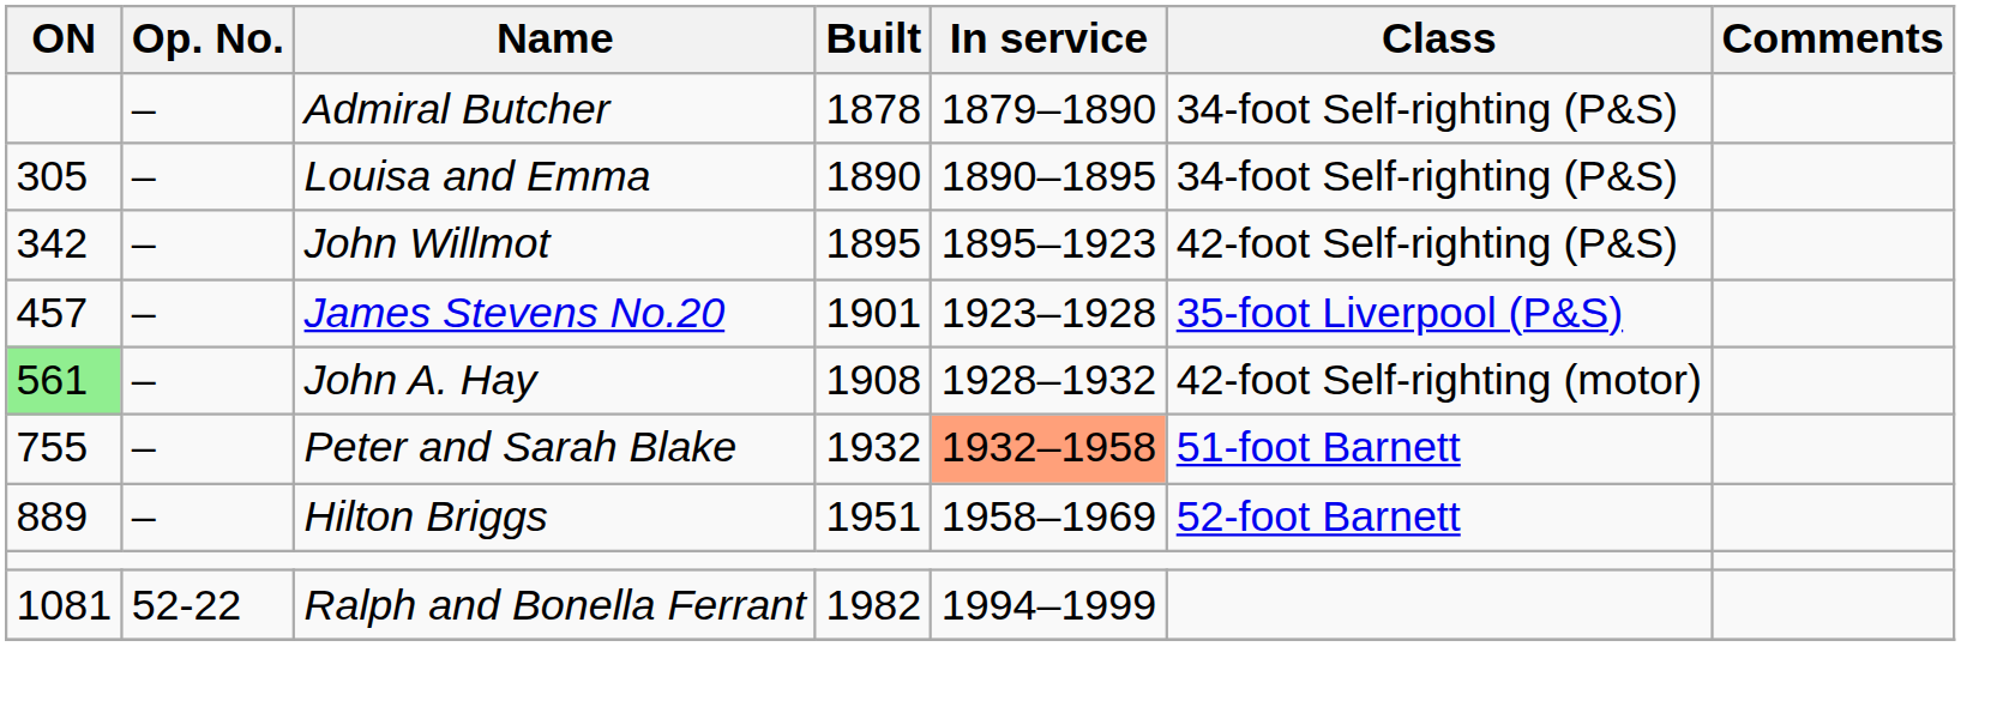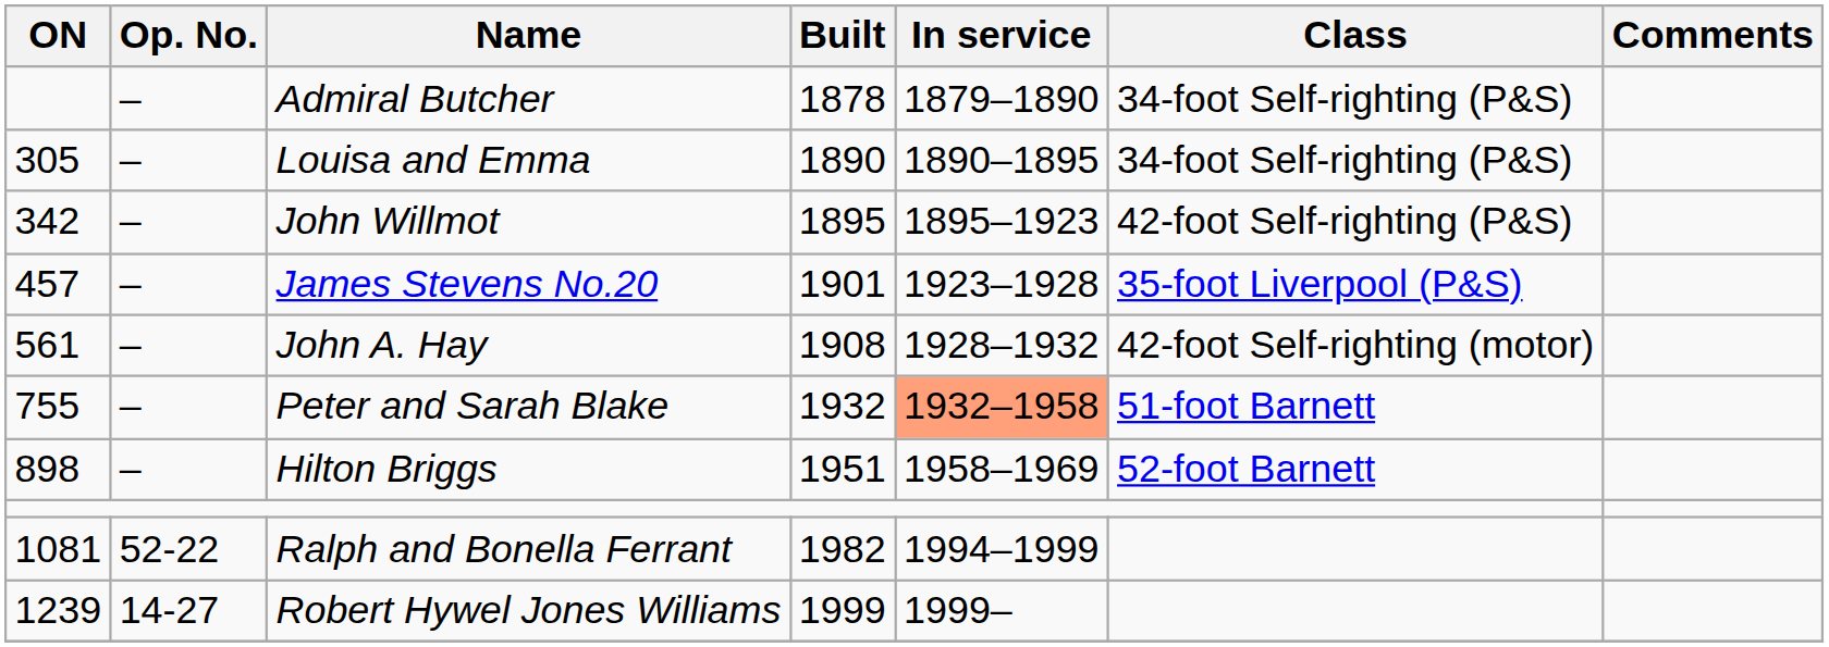 <table class="wikitable">
 <tr>
 <th>ON</th>
 <th>Op. No.</th>
 <th>Name</th>
 <th>Built</th>
 <th>In service</th>
 <th>Class</th>
 <th>Comments</th>
 </tr>
 <tr>
 <td></td>
 <td>–</td>
 <td><em>Admiral Butcher</em></td>
 <td>1878</td>
 <td>1879–1890</td>
 <td>34-foot Self-righting (P&S)</td>
 <td></td>
 </tr>
 <tr>
 <td>305</td>
 <td>–</td>
 <td><em>Louisa and Emma</em></td>
 <td>1890</td>
 <td>1890–1895</td>
 <td>34-foot Self-righting (P&S)</td>
 <td></td>
 </tr>
 <tr>
 <td>342</td>
 <td>–</td>
 <td><em>John Willmot</em></td>
 <td>1895</td>
 <td>1895–1923</td>
 <td>42-foot Self-righting (P&S)</td>
 <td></td>
 </tr>
 <tr>
 <td>457</td>
 <td>–</td>
 <td><a href='#'><em>James Stevens No.20</em></a></td>
 <td>1901</td>
 <td>1923–1928</td>
 <td><a href='#'>35-foot Liverpool (P&S)</a></td>
 <td></td>
 </tr>
 <tr>
-<td style="background: lightgreen;">561</td>
+<td>561</td>
 <td>–</td>
 <td><em>John A. Hay</em></td>
 <td>1908</td>
 <td>1928–1932</td>
 <td>42-foot Self-righting (motor)</td>
 <td></td>
 </tr>
 <tr>
 <td>755</td>
 <td>–</td>
 <td><em>Peter and Sarah Blake</em></td>
 <td>1932</td>
 <td style="background: lightsalmon;">1932–1958</td>
 <td><a href='#'>51-foot Barnett</a></td>
 <td></td>
 </tr>
 <tr>
-<td>889</td>
+<td>898</td>
 <td>–</td>
 <td><em>Hilton Briggs</em></td>
 <td>1951</td>
 <td>1958–1969</td>
 <td><a href='#'>52-foot Barnett</a></td>
 <td></td>
 </tr>
 <tr>
 <td colspan=6 style=" text-align: center;"></td>
 </tr>
 <tr>
 <td>1081</td>
 <td>52-22</td>
 <td><em>Ralph and Bonella Ferrant</em></td>
 <td>1982</td>
 <td>1994–1999</td>
 <td></td>
 <td></td>
 </tr>
 <tr>
+<td>1239</td>
+<td>14-27</td>
+<td><em>Robert Hywel Jones Williams</em></td>
+<td>1999</td>
+<td>1999–</td>
+<td></td>
+<td></td>
+</tr>
+<tr>
 </tr>
 </table>
